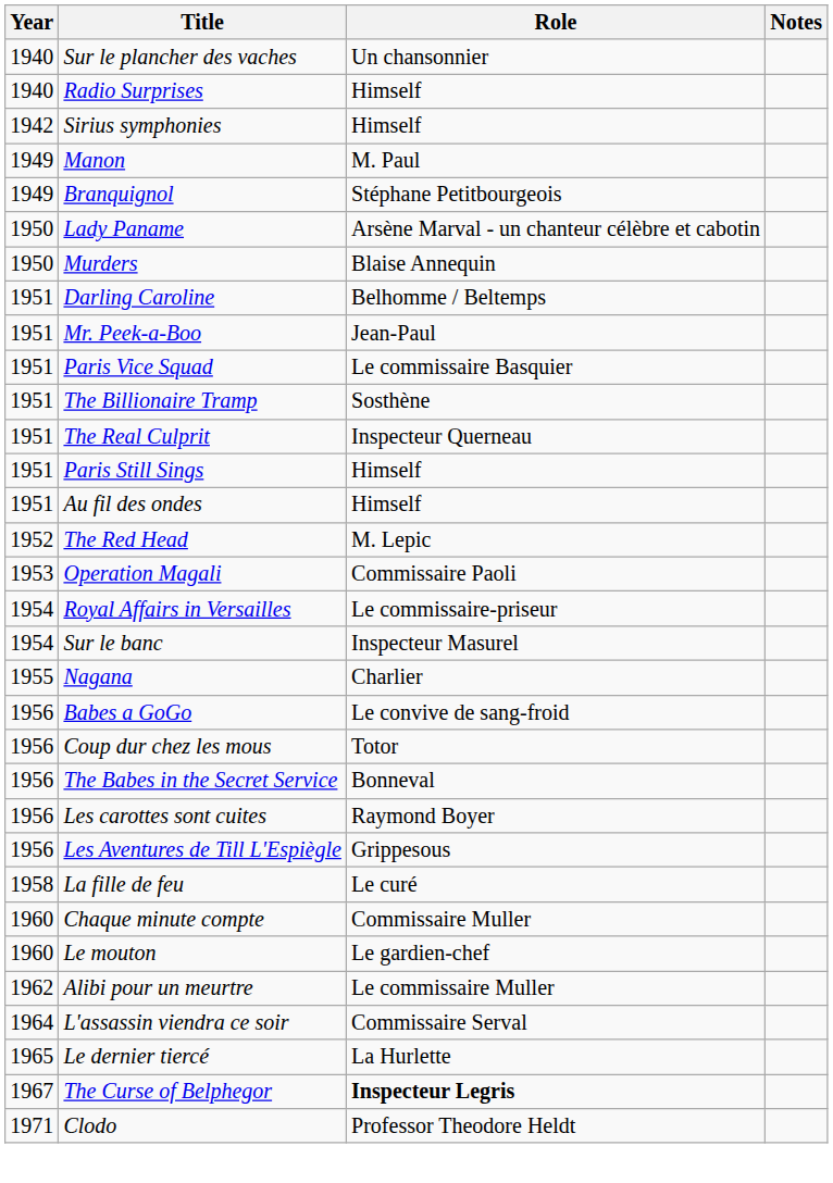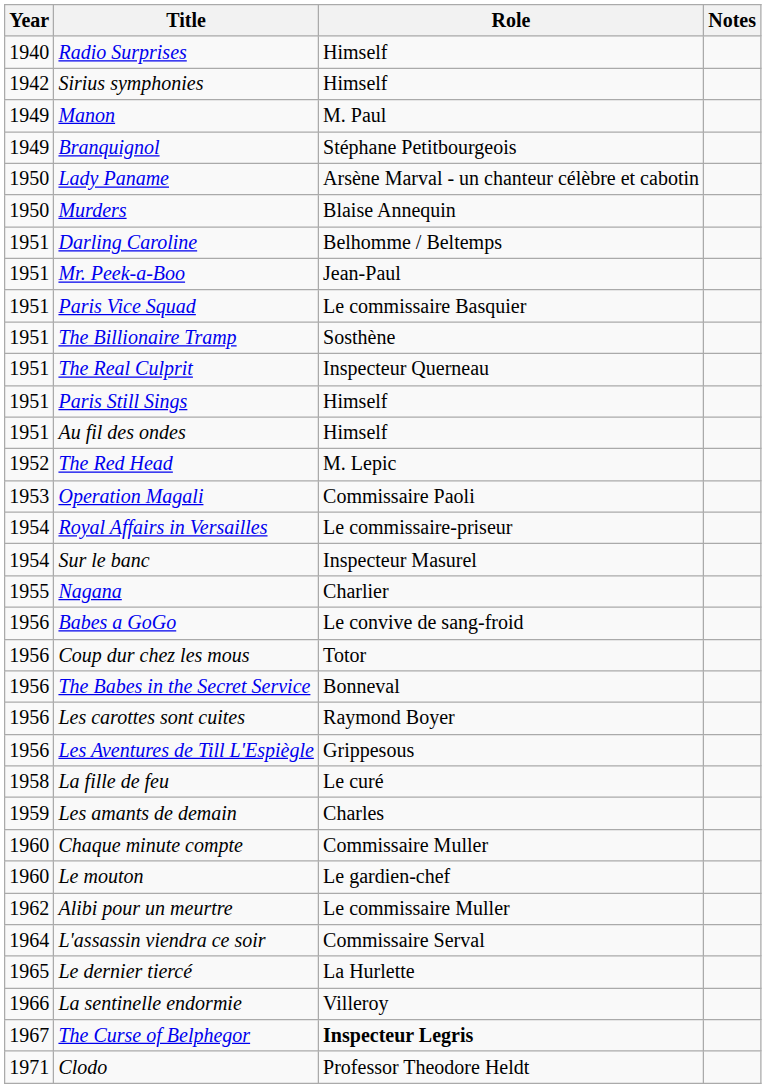 <table class="wikitable">
 <tr>
 <th>Year</th>
 <th>Title</th>
 <th>Role</th>
 <th>Notes</th>
-</tr>
-<tr>
-<td>1940</td>
-<td><em>Sur le plancher des vaches</em></td>
-<td>Un chansonnier</td>
-<td></td>
 </tr>
 <tr>
 <td>1940</td>
 <td><em><a href='#'>Radio Surprises</a></em></td>
 <td>Himself</td>
 <td></td>
 </tr>
 <tr>
 <td>1942</td>
 <td><em>Sirius symphonies</em></td>
 <td>Himself</td>
 <td></td>
 </tr>
 <tr>
 <td>1949</td>
 <td><em><a href='#'>Manon</a></em></td>
 <td>M. Paul</td>
 <td></td>
 </tr>
 <tr>
 <td>1949</td>
 <td><em><a href='#'>Branquignol</a></em></td>
 <td>Stéphane Petitbourgeois</td>
 <td></td>
 </tr>
 <tr>
 <td>1950</td>
 <td><em><a href='#'>Lady Paname</a></em></td>
 <td>Arsène Marval - un chanteur célèbre et cabotin</td>
 <td></td>
 </tr>
 <tr>
 <td>1950</td>
 <td><em><a href='#'>Murders</a></em></td>
 <td>Blaise Annequin</td>
 <td></td>
 </tr>
 <tr>
 <td>1951</td>
 <td><em><a href='#'>Darling Caroline</a></em></td>
 <td>Belhomme / Beltemps</td>
 <td></td>
 </tr>
 <tr>
 <td>1951</td>
 <td><em><a href='#'>Mr. Peek-a-Boo</a></em></td>
 <td>Jean-Paul</td>
 <td></td>
 </tr>
 <tr>
 <td>1951</td>
 <td><em><a href='#'>Paris Vice Squad</a></em></td>
 <td>Le commissaire Basquier</td>
 <td></td>
 </tr>
 <tr>
 <td>1951</td>
 <td><em><a href='#'>The Billionaire Tramp</a></em></td>
 <td>Sosthène</td>
 <td></td>
 </tr>
 <tr>
 <td>1951</td>
 <td><em><a href='#'>The Real Culprit</a></em></td>
 <td>Inspecteur Querneau</td>
 <td></td>
 </tr>
 <tr>
 <td>1951</td>
 <td><em><a href='#'>Paris Still Sings</a></em></td>
 <td>Himself</td>
 <td></td>
 </tr>
 <tr>
 <td>1951</td>
 <td><em>Au fil des ondes</em></td>
 <td>Himself</td>
 <td></td>
 </tr>
 <tr>
 <td>1952</td>
 <td><em><a href='#'>The Red Head</a></em></td>
 <td>M. Lepic</td>
 <td></td>
 </tr>
 <tr>
 <td>1953</td>
 <td><em><a href='#'>Operation Magali</a></em></td>
 <td>Commissaire Paoli</td>
 <td></td>
 </tr>
 <tr>
 <td>1954</td>
 <td><em><a href='#'>Royal Affairs in Versailles</a></em></td>
 <td>Le commissaire-priseur</td>
 <td></td>
 </tr>
 <tr>
 <td>1954</td>
 <td><em>Sur le banc</em></td>
 <td>Inspecteur Masurel</td>
 <td></td>
 </tr>
 <tr>
 <td>1955</td>
 <td><em><a href='#'>Nagana</a></em></td>
 <td>Charlier</td>
 <td></td>
 </tr>
 <tr>
 <td>1956</td>
 <td><em><a href='#'>Babes a GoGo</a></em></td>
 <td>Le convive de sang-froid</td>
 <td></td>
 </tr>
 <tr>
 <td>1956</td>
 <td><em>Coup dur chez les mous</em></td>
 <td>Totor</td>
 <td></td>
 </tr>
 <tr>
 <td>1956</td>
 <td><em><a href='#'>The Babes in the Secret Service</a></em></td>
 <td>Bonneval</td>
 <td></td>
 </tr>
 <tr>
 <td>1956</td>
 <td><em>Les carottes sont cuites</em></td>
 <td>Raymond Boyer</td>
 <td></td>
 </tr>
 <tr>
 <td>1956</td>
 <td><em><a href='#'>Les Aventures de Till L'Espiègle</a></em></td>
 <td>Grippesous</td>
 <td></td>
 </tr>
 <tr>
 <td>1958</td>
 <td><em>La fille de feu</em></td>
 <td>Le curé</td>
 <td></td>
 </tr>
 <tr>
+<td>1959</td>
+<td><em>Les amants de demain</em></td>
+<td>Charles</td>
+<td></td>
+</tr>
+<tr>
 <td>1960</td>
 <td><em>Chaque minute compte</em></td>
 <td>Commissaire Muller</td>
 <td></td>
 </tr>
 <tr>
 <td>1960</td>
 <td><em>Le mouton</em></td>
 <td>Le gardien-chef</td>
 <td></td>
 </tr>
 <tr>
 <td>1962</td>
 <td><em>Alibi pour un meurtre</em></td>
 <td>Le commissaire Muller</td>
 <td></td>
 </tr>
 <tr>
 <td>1964</td>
 <td><em>L'assassin viendra ce soir</em></td>
 <td>Commissaire Serval</td>
 <td></td>
 </tr>
 <tr>
 <td>1965</td>
 <td><em>Le dernier tiercé</em></td>
 <td>La Hurlette</td>
 <td></td>
 </tr>
 <tr>
+<td>1966</td>
+<td><em>La sentinelle endormie</em></td>
+<td>Villeroy</td>
+<td></td>
+</tr>
+<tr>
 <td>1967</td>
 <td><em><a href='#'>The Curse of Belphegor</a></em></td>
 <td><strong>Inspecteur Legris</strong></td>
 <td></td>
 </tr>
 <tr>
 <td>1971</td>
 <td><em>Clodo</em></td>
 <td>Professor Theodore Heldt</td>
 <td></td>
 </tr>
 </table>
